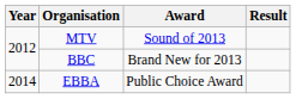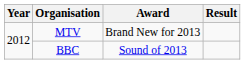 <table class="wikitable plainrowheaders" style="text-align:center;">
 <tr>
 <th>Year</th>
 <th>Organisation</th>
 <th>Award</th>
 <th>Result</th>
 </tr>
 <tr>
 <td rowspan="2">2012</td>
 <td><a href='#'>MTV</a></td>
-<td><a href='#'>Sound of 2013</a></td>
+<td>Brand New for 2013</td>
 <td></td>
 </tr>
 <tr>
 <td><a href='#'>BBC</a></td>
-<td>Brand New for 2013</td>
-<td></td>
-</tr>
-<tr>
-<td>2014</td>
-<td><a href='#'>EBBA</a></td>
-<td>Public Choice Award</td>
+<td><a href='#'>Sound of 2013</a></td>
 <td></td>
 </tr>
 </table>
